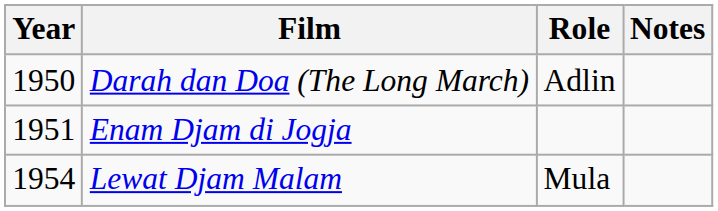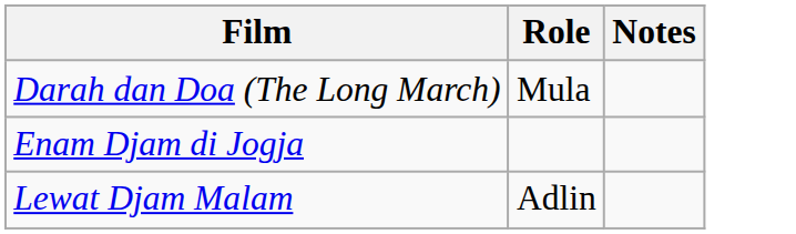 <table class="wikitable">
 <tr>
-<th>Year</th>
 <th>Film</th>
 <th>Role</th>
 <th>Notes</th>
 </tr>
 <tr>
-<td>1950</td>
 <td><em><a href='#'>Darah dan Doa</a> (The Long March)</em></td>
-<td>Adlin</td>
+<td>Mula</td>
 <td></td>
 </tr>
 <tr>
-<td>1951</td>
 <td><em><a href='#'>Enam Djam di Jogja</a></em></td>
 <td></td>
 <td></td>
 </tr>
 <tr>
-<td>1954</td>
 <td><em><a href='#'>Lewat Djam Malam</a></em></td>
-<td>Mula</td>
+<td>Adlin</td>
 <td></td>
 </tr>
 </table>
